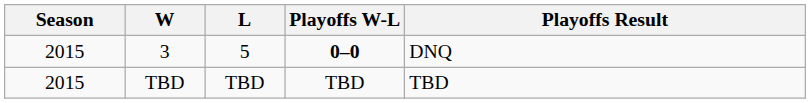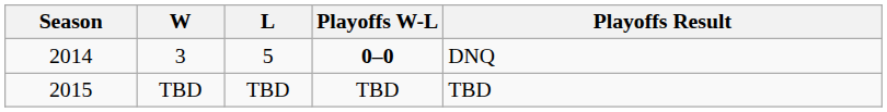 <table class="wikitable">
 <tr>
 <th bgcolor="#DDDDFF" width="15%">Season</th>
 <th bgcolor="#DDDDFF" width="10%">W</th>
 <th bgcolor="#DDDDFF" width="10%">L</th>
 <th bgcolor="#DDDDFF" width="15%">Playoffs W-L</th>
 <th bgcolor="#DDDDFF" width="50%">Playoffs Result</th>
 </tr>
 <tr>
-<td align=center>2015</td>
+<td align=center>2014</td>
 <td align=center>3</td>
 <td align=center>5</td>
 <td align=center><strong>0–0</strong></td>
 <td>DNQ</td>
 </tr>
 <tr>
 <td align=center>2015</td>
 <td align=center>TBD</td>
 <td align=center>TBD</td>
 <td align=center>TBD</td>
 <td>TBD</td>
 </tr>
 </table>
